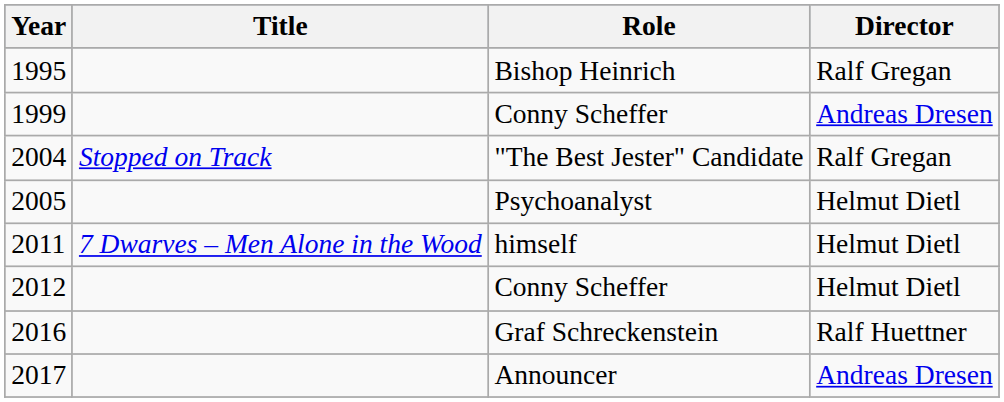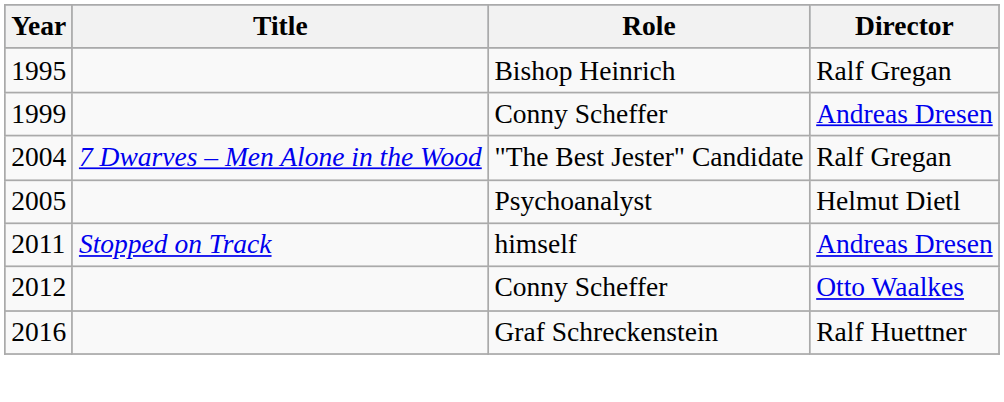 <table class="wikitable">
 <tr style="background:#b0c4de; text-align:center;">
 <th>Year</th>
 <th>Title</th>
 <th>Role</th>
 <th>Director</th>
 </tr>
 <tr>
 <td>1995</td>
 <td><em></em></td>
 <td>Bishop Heinrich</td>
 <td>Ralf Gregan</td>
 </tr>
 <tr>
 <td>1999</td>
 <td><em></em></td>
 <td>Conny Scheffer</td>
 <td><a href='#'>Andreas Dresen</a></td>
 </tr>
 <tr>
 <td>2004</td>
-<td><em><a href='#'>Stopped on Track</a></em></td>
+<td><em><a href='#'>7 Dwarves – Men Alone in the Wood</a></em></td>
 <td>"The Best Jester" Candidate</td>
 <td>Ralf Gregan</td>
 </tr>
 <tr>
 <td>2005</td>
 <td><em></em></td>
 <td>Psychoanalyst</td>
 <td>Helmut Dietl</td>
 </tr>
 <tr>
 <td>2011</td>
-<td><em><a href='#'>7 Dwarves – Men Alone in the Wood</a></em></td>
+<td><em><a href='#'>Stopped on Track</a></em></td>
 <td>himself</td>
-<td>Helmut Dietl</td>
+<td><a href='#'>Andreas Dresen</a></td>
 </tr>
 <tr>
 <td>2012</td>
 <td><em></em></td>
 <td>Conny Scheffer</td>
-<td>Helmut Dietl</td>
+<td><a href='#'>Otto Waalkes</a></td>
 </tr>
 <tr>
 <td>2016</td>
 <td><em></em></td>
 <td>Graf Schreckenstein</td>
 <td>Ralf Huettner</td>
 </tr>
-<tr>
-<td>2017</td>
-<td><em></em></td>
-<td>Announcer</td>
-<td><a href='#'>Andreas Dresen</a></td>
-</tr>
 </table>
